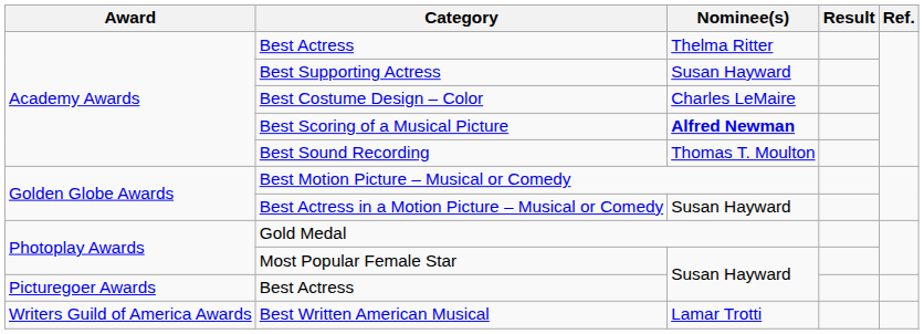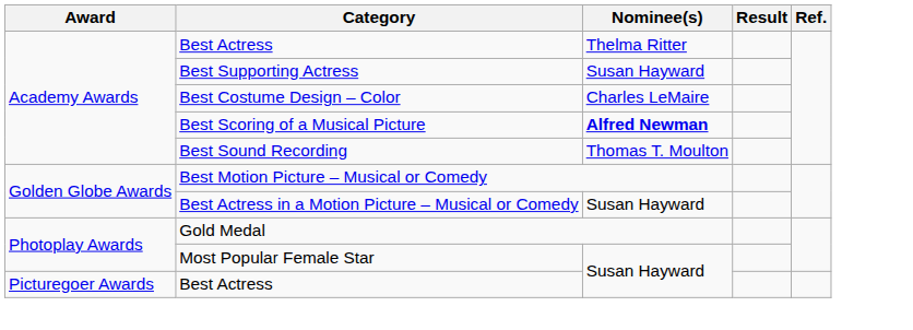 <table class="wikitable">
 <tr>
 <th>Award</th>
 <th>Category</th>
 <th>Nominee(s)</th>
 <th>Result</th>
 <th>Ref.</th>
 </tr>
 <tr>
 <td rowspan="5"><a href='#'>Academy Awards</a></td>
 <td><a href='#'>Best Actress</a></td>
 <td><a href='#'>Thelma Ritter</a></td>
 <td></td>
 <td align="center" rowspan="5"></td>
 </tr>
 <tr>
 <td><a href='#'>Best Supporting Actress</a></td>
 <td><a href='#'>Susan Hayward</a></td>
 <td></td>
 </tr>
 <tr>
 <td><a href='#'>Best Costume Design – Color</a></td>
 <td><a href='#'>Charles LeMaire</a></td>
 <td></td>
 </tr>
 <tr>
 <td><a href='#'>Best Scoring of a Musical Picture</a></td>
 <td><strong><a href='#'>Alfred Newman</a></strong></td>
 <td></td>
 </tr>
 <tr>
 <td><a href='#'>Best Sound Recording</a></td>
 <td><a href='#'>Thomas T. Moulton</a></td>
 <td></td>
 </tr>
 <tr>
 <td rowspan="2"><a href='#'>Golden Globe Awards</a></td>
 <td colspan="2"><a href='#'>Best Motion Picture – Musical or Comedy</a></td>
 <td></td>
 <td align="center" rowspan="2"></td>
 </tr>
 <tr>
 <td><a href='#'>Best Actress in a Motion Picture – Musical or Comedy</a></td>
 <td>Susan Hayward</td>
 <td></td>
 </tr>
 <tr>
 <td rowspan="2"><a href='#'>Photoplay Awards</a></td>
 <td colspan="2">Gold Medal</td>
 <td></td>
 <td align="center" rowspan="2"></td>
 </tr>
 <tr>
 <td>Most Popular Female Star</td>
 <td rowspan="2">Susan Hayward</td>
 <td></td>
 </tr>
 <tr>
 <td><a href='#'>Picturegoer Awards</a></td>
 <td>Best Actress</td>
 <td></td>
 <td align="center"></td>
 </tr>
-<tr>
-<td><a href='#'>Writers Guild of America Awards</a></td>
-<td><a href='#'>Best Written American Musical</a></td>
-<td><a href='#'>Lamar Trotti</a></td>
-<td></td>
-<td align="center"></td>
-</tr>
 </table>
